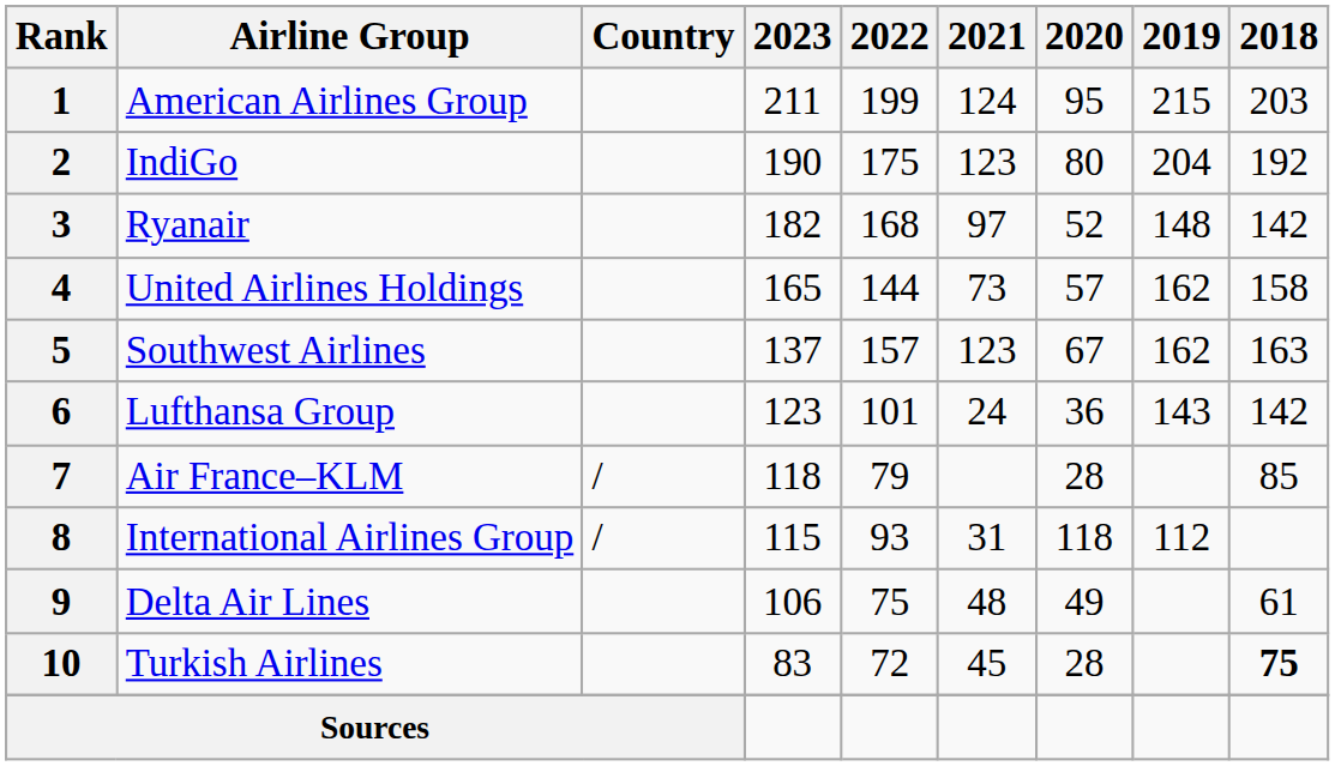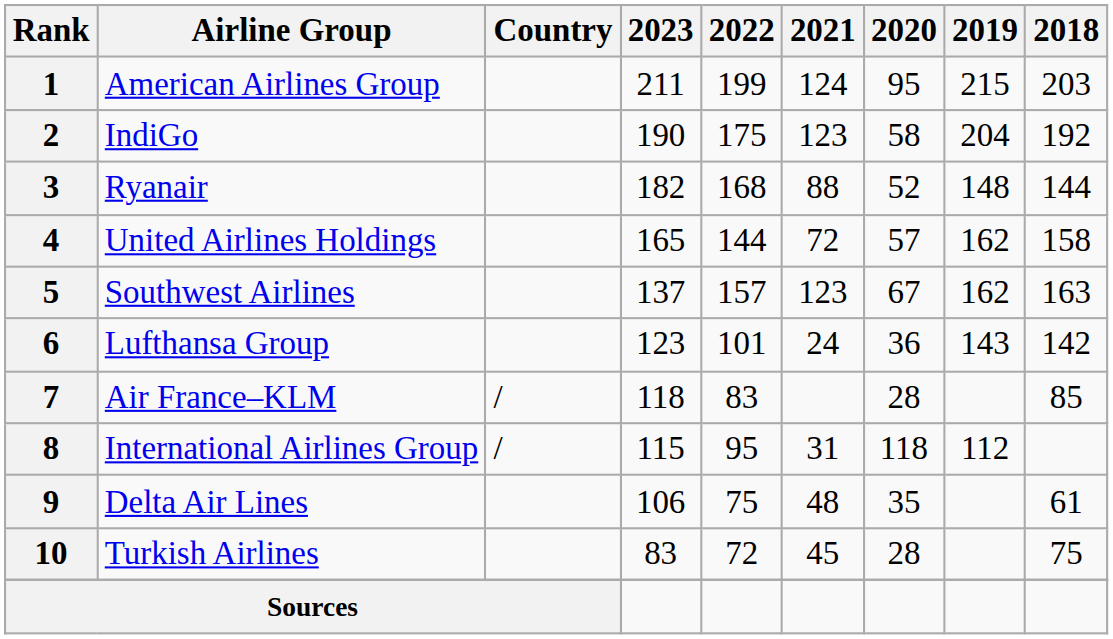 <table class="wikitable sortable" style="text-align:center;">
 <tr>
 <th class="unsortable">Rank</th>
 <th>Airline Group</th>
 <th>Country</th>
 <th>2023</th>
 <th>2022</th>
 <th>2021</th>
 <th>2020</th>
 <th>2019</th>
 <th>2018</th>
 </tr>
 <tr>
 <th>1</th>
 <td style="text-align:left;"><a href='#'>American Airlines Group</a></td>
 <td style="text-align:left;"></td>
 <td>211</td>
 <td>199</td>
 <td>124</td>
 <td>95</td>
 <td>215</td>
 <td>203</td>
 </tr>
 <tr>
 <th>2</th>
 <td style="text-align:left;"><a href='#'>IndiGo</a></td>
 <td style="text-align:left;"></td>
 <td>190</td>
 <td>175</td>
 <td>123</td>
-<td>80</td>
+<td>58</td>
 <td>204</td>
 <td>192</td>
 </tr>
 <tr>
 <th>3</th>
 <td style="text-align:left;"><a href='#'>Ryanair</a></td>
 <td style="text-align:left;"></td>
 <td>182</td>
 <td>168</td>
-<td>97</td>
+<td>88</td>
 <td>52</td>
 <td>148</td>
-<td>142</td>
+<td>144</td>
 </tr>
 <tr>
 <th>4</th>
 <td style="text-align:left;"><a href='#'>United Airlines Holdings</a></td>
 <td style="text-align:left;"></td>
 <td>165</td>
 <td>144</td>
-<td>73</td>
+<td>72</td>
 <td>57</td>
 <td>162</td>
 <td>158</td>
 </tr>
 <tr>
 <th>5</th>
 <td style="text-align:left;"><a href='#'>Southwest Airlines</a></td>
 <td style="text-align:left;"></td>
 <td>137</td>
 <td>157</td>
 <td>123</td>
 <td>67</td>
 <td>162</td>
 <td>163</td>
 </tr>
 <tr>
 <th>6</th>
 <td style="text-align:left;"><a href='#'>Lufthansa Group</a></td>
 <td style="text-align:left;"></td>
 <td>123</td>
 <td>101</td>
 <td>24</td>
 <td>36</td>
 <td>143</td>
 <td>142</td>
 </tr>
 <tr>
 <th>7</th>
 <td style="text-align:left;"><a href='#'>Air France–KLM</a></td>
 <td style="text-align:left;">/</td>
 <td>118</td>
-<td>79</td>
+<td>83</td>
 <td></td>
 <td>28<br></td>
 <td></td>
 <td>85<br></td>
 </tr>
 <tr>
 <th>8</th>
 <td style="text-align:left;"><a href='#'>International Airlines Group</a></td>
 <td style="text-align:left;">/</td>
 <td>115</td>
-<td>93</td>
+<td>95</td>
 <td>31<br></td>
 <td>118</td>
 <td>112</td>
 <td></td>
 </tr>
 <tr>
 <th>9</th>
 <td style="text-align:left;"><a href='#'>Delta Air Lines</a></td>
 <td style="text-align:left;"></td>
 <td>106</td>
 <td>75</td>
 <td>48</td>
-<td>49<br></td>
+<td>35<br></td>
 <td></td>
 <td>61<br></td>
 </tr>
 <tr>
 <th>10</th>
 <td style="text-align:left;"><a href='#'>Turkish Airlines</a></td>
 <td style="text-align:left;"></td>
 <td>83</td>
 <td>72</td>
 <td>45</td>
 <td>28<br></td>
 <td></td>
-<td><strong>75<br></strong></td>
+<td>75<br></td>
 </tr>
 <tr>
 </tr>
 <tr>
 <th colspan="3"><small>Sources</small></th>
 <td></td>
 <td></td>
 <td></td>
 <td></td>
 <td></td>
 <td></td>
 </tr>
 </table>
